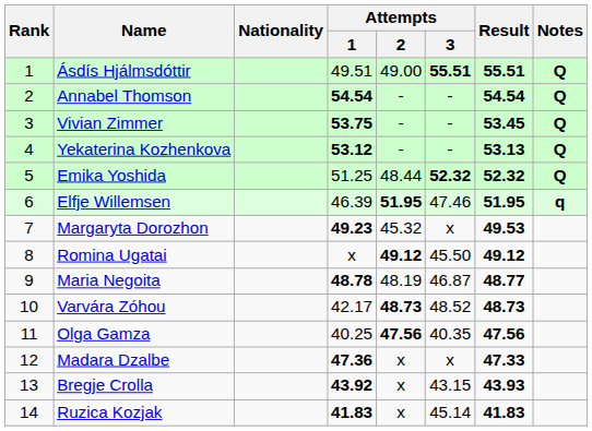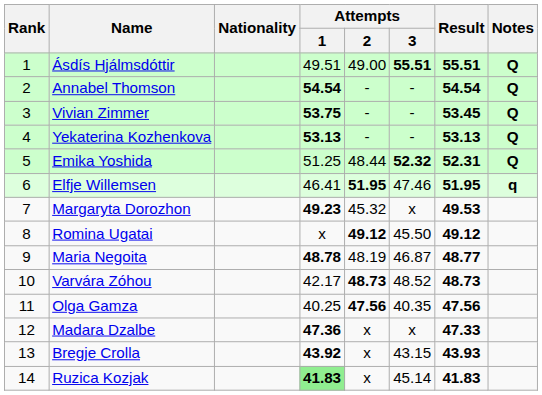 <table class="wikitable sortable" style="text-align:center">
 <tr>
 <th rowspan=2>Rank</th>
 <th rowspan=2>Name</th>
 <th rowspan=2>Nationality</th>
 <th colspan=3>Attempts</th>
 <th rowspan=2>Result</th>
 <th rowspan=2>Notes</th>
 </tr>
 <tr>
 <th>1</th>
 <th>2</th>
 <th>3</th>
 </tr>
 <tr bgcolor=ccffcc>
 <td>1</td>
 <td align=left><a href='#'>Ásdís Hjálmsdóttir</a></td>
 <td align=left></td>
 <td>49.51</td>
 <td>49.00</td>
 <td><strong>55.51</strong></td>
 <td><strong>55.51</strong></td>
 <td><strong>Q</strong></td>
 </tr>
 <tr bgcolor=ccffcc>
 <td>2</td>
 <td align=left><a href='#'>Annabel Thomson</a></td>
 <td align=left></td>
 <td><strong>54.54</strong></td>
 <td>-</td>
 <td>-</td>
 <td><strong>54.54</strong></td>
 <td><strong>Q</strong></td>
 </tr>
 <tr bgcolor=ccffcc>
 <td>3</td>
 <td align=left><a href='#'>Vivian Zimmer</a></td>
 <td align=left></td>
 <td><strong>53.75</strong></td>
 <td>-</td>
 <td>-</td>
 <td><strong>53.45</strong></td>
 <td><strong>Q</strong></td>
 </tr>
 <tr bgcolor=ccffcc>
 <td>4</td>
 <td align=left><a href='#'>Yekaterina Kozhenkova</a></td>
 <td align=left></td>
-<td><strong>53.12</strong></td>
+<td><strong>53.13</strong></td>
 <td>-</td>
 <td>-</td>
 <td><strong>53.13</strong></td>
 <td><strong>Q</strong></td>
 </tr>
 <tr bgcolor=ccffcc>
 <td>5</td>
 <td align=left><a href='#'>Emika Yoshida</a></td>
 <td align=left></td>
 <td>51.25</td>
 <td>48.44</td>
 <td><strong>52.32</strong></td>
-<td><strong>52.32</strong></td>
+<td><strong>52.31</strong></td>
 <td><strong>Q</strong></td>
 </tr>
 <tr bgcolor=ddffdd>
 <td>6</td>
 <td align=left><a href='#'>Elfje Willemsen</a></td>
 <td align=left></td>
-<td>46.39</td>
+<td>46.41</td>
 <td><strong>51.95</strong></td>
 <td>47.46</td>
 <td><strong>51.95</strong></td>
 <td><strong>q</strong></td>
 </tr>
 <tr>
 <td>7</td>
 <td align=left><a href='#'>Margaryta Dorozhon</a></td>
 <td align=left></td>
 <td><strong>49.23</strong></td>
 <td>45.32</td>
 <td>x</td>
 <td><strong>49.53</strong></td>
 <td></td>
 </tr>
 <tr>
 <td>8</td>
 <td align=left><a href='#'>Romina Ugatai</a></td>
 <td align=left></td>
 <td>x</td>
 <td><strong>49.12</strong></td>
 <td>45.50</td>
 <td><strong>49.12</strong></td>
 <td></td>
 </tr>
 <tr>
 <td>9</td>
 <td align=left><a href='#'>Maria Negoita</a></td>
 <td align=left></td>
 <td><strong>48.78</strong></td>
 <td>48.19</td>
 <td>46.87</td>
 <td><strong>48.77</strong></td>
 <td></td>
 </tr>
 <tr>
 <td>10</td>
 <td align=left><a href='#'>Varvára Zóhou</a></td>
 <td align=left></td>
 <td>42.17</td>
 <td><strong>48.73</strong></td>
 <td>48.52</td>
 <td><strong>48.73</strong></td>
 <td></td>
 </tr>
 <tr>
 <td>11</td>
 <td align=left><a href='#'>Olga Gamza</a></td>
 <td align=left></td>
 <td>40.25</td>
 <td><strong>47.56</strong></td>
 <td>40.35</td>
 <td><strong>47.56</strong></td>
 <td></td>
 </tr>
 <tr>
 <td>12</td>
 <td align=left><a href='#'>Madara Dzalbe</a></td>
 <td align=left></td>
 <td><strong>47.36</strong></td>
 <td>x</td>
 <td>x</td>
 <td><strong>47.33</strong></td>
 <td></td>
 </tr>
 <tr>
 <td>13</td>
 <td align=left><a href='#'>Bregje Crolla</a></td>
 <td align=left></td>
 <td><strong>43.92</strong></td>
 <td>x</td>
 <td>43.15</td>
 <td><strong>43.93</strong></td>
 <td></td>
 </tr>
 <tr>
 <td>14</td>
 <td align=left><a href='#'>Ruzica Kozjak</a></td>
 <td align=left></td>
-<td><strong>41.83</strong></td>
+<td style="background: lightgreen;"><strong>41.83</strong></td>
 <td>x</td>
 <td>45.14</td>
 <td><strong>41.83</strong></td>
 <td></td>
 </tr>
 </table>
